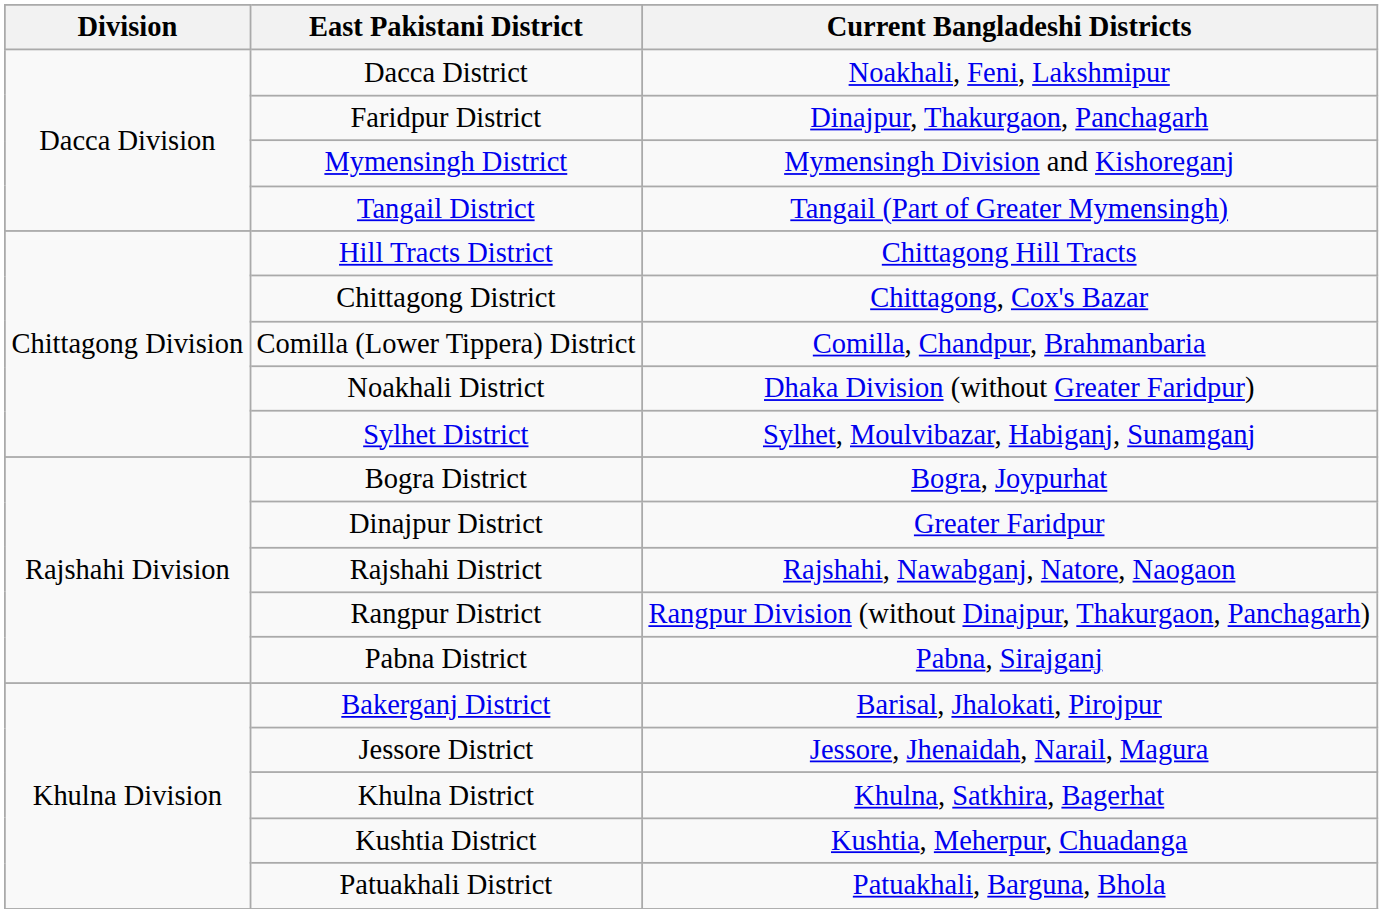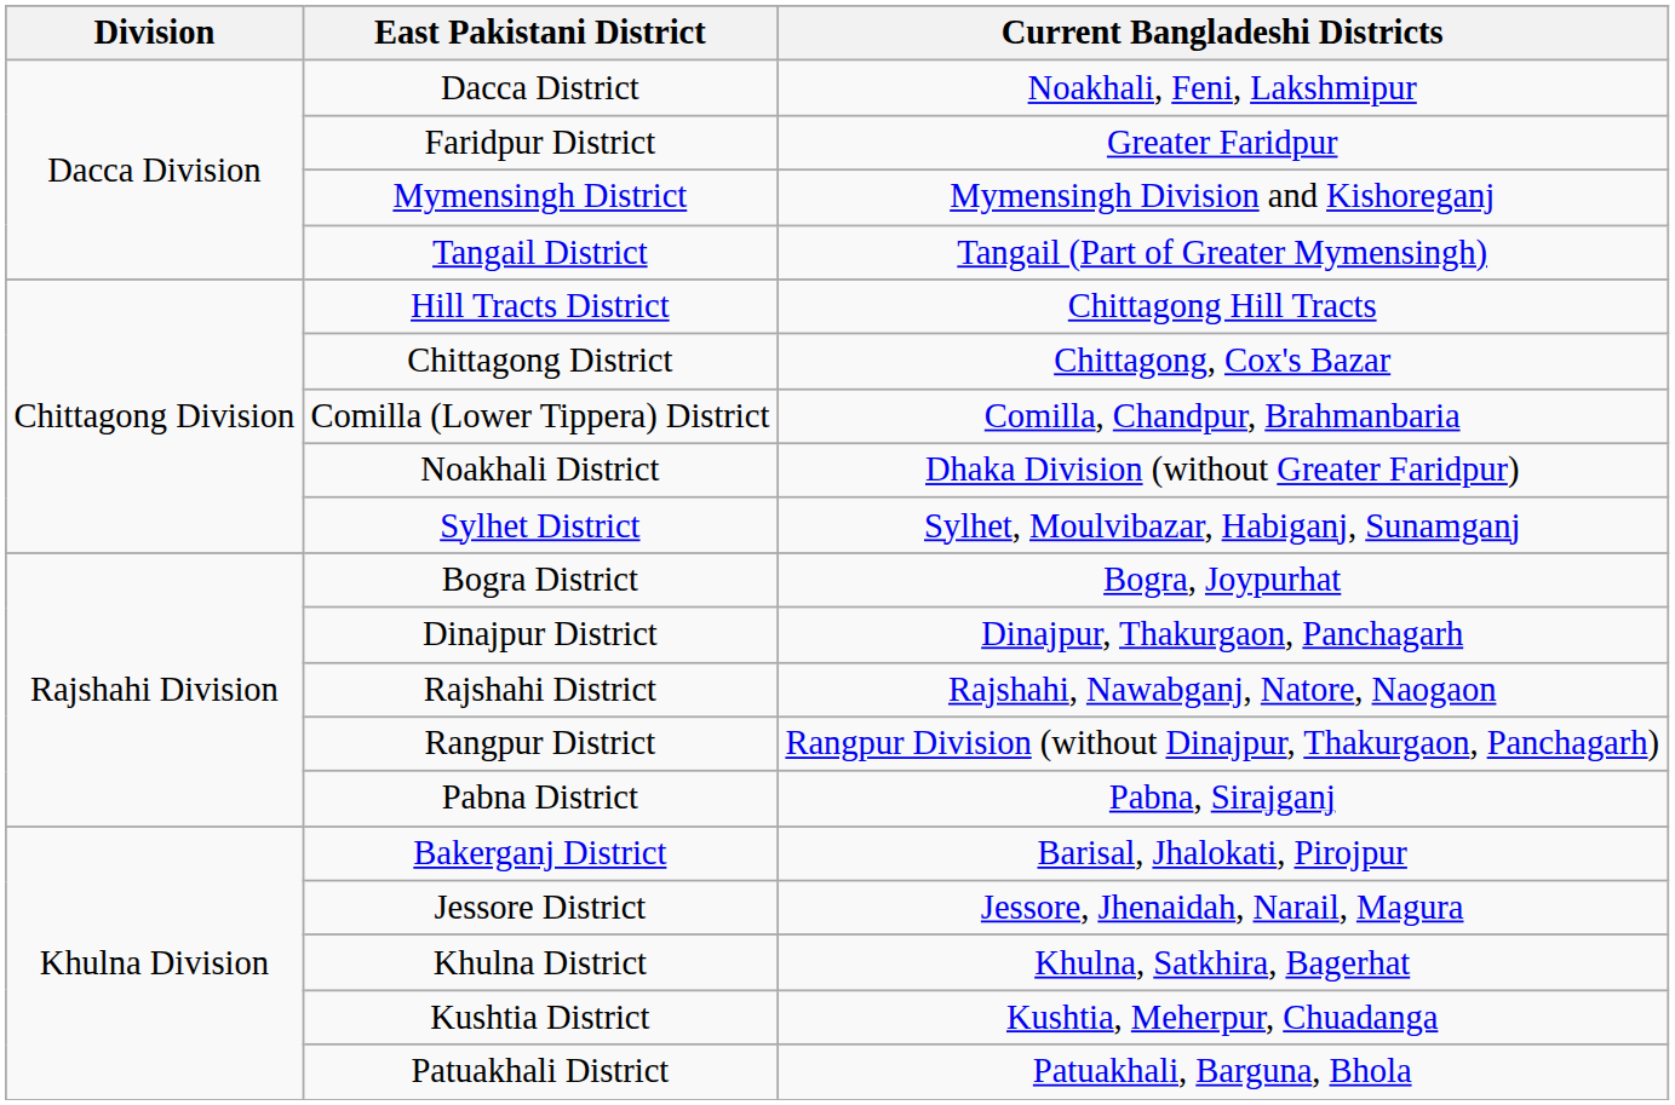 <table class="wikitable plainrowheaders" style="text-align:center;">
 <tr>
 <th scope="col">Division</th>
 <th scope="col">East Pakistani District</th>
 <th scope="col">Current Bangladeshi Districts</th>
 </tr>
 <tr>
 <td rowspan="4" scope="row">Dacca Division</td>
 <td>Dacca District</td>
 <td><a href='#'>Noakhali</a>, <a href='#'>Feni</a>, <a href='#'>Lakshmipur</a></td>
 </tr>
 <tr>
 <td>Faridpur District</td>
-<td><a href='#'>Dinajpur</a>, <a href='#'>Thakurgaon</a>, <a href='#'>Panchagarh</a></td>
+<td><a href='#'>Greater Faridpur</a></td>
 </tr>
 <tr>
 <td><a href='#'>Mymensingh District</a></td>
 <td><a href='#'>Mymensingh Division</a> and <a href='#'>Kishoreganj</a></td>
 </tr>
 <tr>
 <td><a href='#'>Tangail District</a></td>
 <td><a href='#'>Tangail (Part of Greater Mymensingh)</a></td>
 </tr>
 <tr>
 <td rowspan="5" scope="row">Chittagong Division</td>
 <td><a href='#'>Hill Tracts District</a></td>
 <td><a href='#'>Chittagong Hill Tracts</a></td>
 </tr>
 <tr>
 <td>Chittagong District</td>
 <td><a href='#'>Chittagong</a>, <a href='#'>Cox's Bazar</a></td>
 </tr>
 <tr>
 <td>Comilla (Lower Tippera) District</td>
 <td><a href='#'>Comilla</a>, <a href='#'>Chandpur</a>, <a href='#'>Brahmanbaria</a></td>
 </tr>
 <tr>
 <td>Noakhali District</td>
 <td><a href='#'>Dhaka Division</a> (without <a href='#'>Greater Faridpur</a>)</td>
 </tr>
 <tr>
 <td><a href='#'>Sylhet District</a></td>
 <td><a href='#'>Sylhet</a>, <a href='#'>Moulvibazar</a>, <a href='#'>Habiganj</a>, <a href='#'>Sunamganj</a></td>
 </tr>
 <tr>
 <td rowspan="5" scope="row">Rajshahi Division</td>
 <td>Bogra District</td>
 <td><a href='#'>Bogra</a>, <a href='#'>Joypurhat</a></td>
 </tr>
 <tr>
 <td>Dinajpur District</td>
-<td><a href='#'>Greater Faridpur</a></td>
+<td><a href='#'>Dinajpur</a>, <a href='#'>Thakurgaon</a>, <a href='#'>Panchagarh</a></td>
 </tr>
 <tr>
 <td>Rajshahi District</td>
 <td><a href='#'>Rajshahi</a>, <a href='#'>Nawabganj</a>, <a href='#'>Natore</a>, <a href='#'>Naogaon</a></td>
 </tr>
 <tr>
 <td>Rangpur District</td>
 <td><a href='#'>Rangpur Division</a> (without <a href='#'>Dinajpur</a>, <a href='#'>Thakurgaon</a>, <a href='#'>Panchagarh</a>)</td>
 </tr>
 <tr>
 <td>Pabna District</td>
 <td><a href='#'>Pabna</a>, <a href='#'>Sirajganj</a></td>
 </tr>
 <tr>
 <td rowspan="5" scope="row">Khulna Division</td>
 <td><a href='#'>Bakerganj District</a></td>
 <td><a href='#'>Barisal</a>, <a href='#'>Jhalokati</a>, <a href='#'>Pirojpur</a></td>
 </tr>
 <tr>
 <td>Jessore District</td>
 <td><a href='#'>Jessore</a>, <a href='#'>Jhenaidah</a>, <a href='#'>Narail</a>, <a href='#'>Magura</a></td>
 </tr>
 <tr>
 <td>Khulna District</td>
 <td><a href='#'>Khulna</a>, <a href='#'>Satkhira</a>, <a href='#'>Bagerhat</a></td>
 </tr>
 <tr>
 <td>Kushtia District</td>
 <td><a href='#'>Kushtia</a>, <a href='#'>Meherpur</a>, <a href='#'>Chuadanga</a></td>
 </tr>
 <tr>
 <td>Patuakhali District</td>
 <td><a href='#'>Patuakhali</a>, <a href='#'>Barguna</a>, <a href='#'>Bhola</a></td>
 </tr>
 <tr>
 </tr>
 </table>
